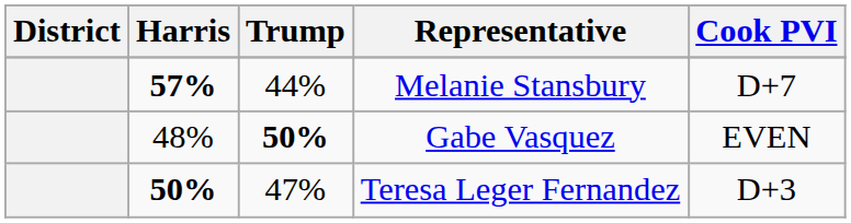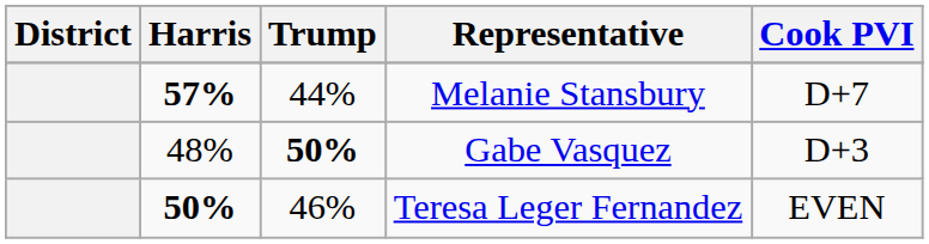 <table class=wikitable>
 <tr>
 <th>District</th>
 <th>Harris</th>
 <th>Trump</th>
 <th>Representative</th>
 <th><a href='#'>Cook PVI</a></th>
 </tr>
 <tr align=center>
 </tr>
 <tr align=center>
 <th></th>
 <td><strong>57%</strong></td>
 <td>44%</td>
 <td><a href='#'>Melanie Stansbury</a></td>
 <td>D+7</td>
 </tr>
 <tr align=center>
 <th></th>
 <td>48%</td>
 <td><strong>50%</strong></td>
 <td><a href='#'>Gabe Vasquez</a></td>
-<td>EVEN</td>
+<td>D+3</td>
 </tr>
 <tr align=center>
 <th></th>
 <td><strong>50%</strong></td>
-<td>47%</td>
+<td>46%</td>
 <td><a href='#'>Teresa Leger Fernandez</a></td>
-<td>D+3</td>
+<td>EVEN</td>
 </tr>
 </table>
